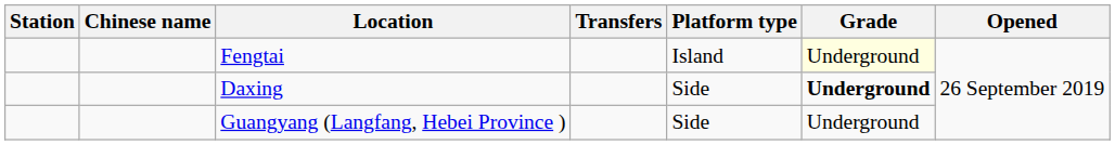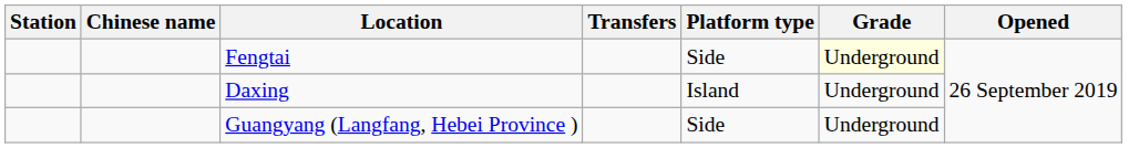 <table class=wikitable>
 <tr>
 <th>Station</th>
 <th>Chinese name</th>
 <th>Location</th>
 <th>Transfers</th>
 <th>Platform type</th>
 <th>Grade</th>
 <th>Opened</th>
 </tr>
 <tr>
 <td></td>
 <td><span></span></td>
 <td><a href='#'>Fengtai</a></td>
 <td> </td>
-<td>Island</td>
+<td>Side</td>
 <td style="background: lightyellow;">Underground</td>
 <td rowspan=3>26 September 2019</td>
 </tr>
 <tr>
 <td></td>
 <td><span></span></td>
 <td><a href='#'>Daxing</a></td>
 <td></td>
-<td>Side</td>
-<td><strong>Underground</strong></td>
+<td>Island</td>
+<td>Underground</td>
 </tr>
 <tr>
 <td></td>
 <td><span></span></td>
 <td><a href='#'>Guangyang</a> (<a href='#'>Langfang</a>, <a href='#'>Hebei Province</a> )</td>
 <td><br></td>
 <td>Side</td>
 <td>Underground</td>
 </tr>
 </table>
